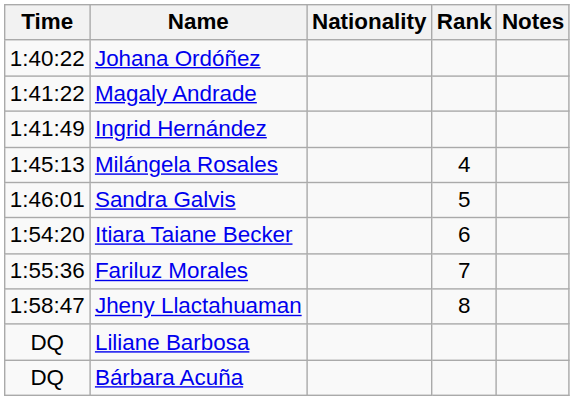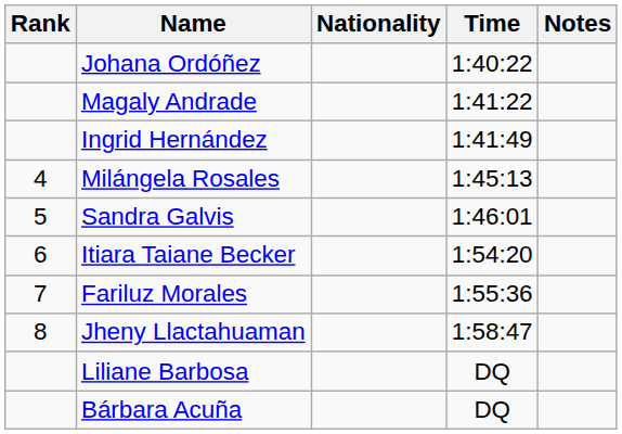 <table class="wikitable sortable" style="text-align:center">
 <tr>
-<th>Time</th>
+<th>Rank</th>
 <th>Name</th>
 <th>Nationality</th>
-<th>Rank</th>
+<th>Time</th>
 <th>Notes</th>
 </tr>
 <tr>
-<td>1:40:22</td>
+<td align=center></td>
 <td align=left><a href='#'>Johana Ordóñez</a></td>
 <td align=left></td>
-<td align=center></td>
+<td>1:40:22</td>
 <td></td>
 </tr>
 <tr>
-<td>1:41:22</td>
+<td align=center></td>
 <td align=left><a href='#'>Magaly Andrade</a></td>
 <td align=left></td>
-<td align=center></td>
+<td>1:41:22</td>
 <td></td>
 </tr>
 <tr>
-<td>1:41:49</td>
+<td align=center></td>
 <td align=left><a href='#'>Ingrid Hernández</a></td>
 <td align=left></td>
-<td align=center></td>
+<td>1:41:49</td>
 <td></td>
 </tr>
 <tr>
-<td>1:45:13</td>
+<td align=center>4</td>
 <td align=left><a href='#'>Milángela Rosales</a></td>
 <td align=left></td>
-<td align=center>4</td>
+<td>1:45:13</td>
 <td></td>
 </tr>
 <tr>
-<td>1:46:01</td>
+<td align=center>5</td>
 <td align=left><a href='#'>Sandra Galvis</a></td>
 <td align=left></td>
-<td align=center>5</td>
+<td>1:46:01</td>
 <td></td>
 </tr>
 <tr>
-<td>1:54:20</td>
+<td align=center>6</td>
 <td align=left><a href='#'>Itiara Taiane Becker</a></td>
 <td align=left></td>
-<td align=center>6</td>
+<td>1:54:20</td>
 <td></td>
 </tr>
 <tr>
-<td>1:55:36</td>
+<td align=center>7</td>
 <td align=left><a href='#'>Fariluz Morales</a></td>
 <td align=left></td>
-<td align=center>7</td>
+<td>1:55:36</td>
 <td></td>
 </tr>
 <tr>
-<td>1:58:47</td>
+<td align=center>8</td>
 <td align=left><a href='#'>Jheny Llactahuaman</a></td>
 <td align=left></td>
-<td align=center>8</td>
+<td>1:58:47</td>
 <td></td>
 </tr>
 <tr>
-<td>DQ</td>
+<td align=center></td>
 <td align=left><a href='#'>Liliane Barbosa</a></td>
 <td align=left></td>
-<td align=center></td>
+<td>DQ</td>
 <td></td>
 </tr>
 <tr>
-<td>DQ</td>
+<td align=center></td>
 <td align=left><a href='#'>Bárbara Acuña</a></td>
 <td align=left></td>
-<td align=center></td>
+<td>DQ</td>
 <td></td>
 </tr>
 </table>
